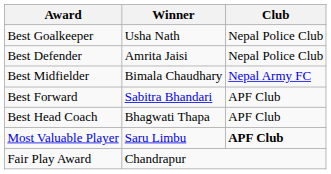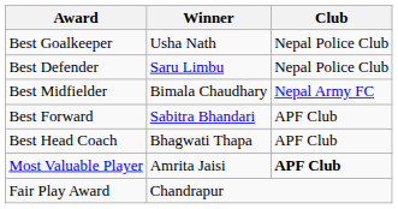 <table class="wikitable">
 <tr>
 <th>Award</th>
 <th>Winner</th>
 <th>Club</th>
 </tr>
 <tr>
 <td>Best Goalkeeper</td>
 <td>Usha Nath</td>
 <td>Nepal Police Club</td>
 </tr>
 <tr>
 <td>Best Defender</td>
-<td>Amrita Jaisi</td>
+<td><a href='#'>Saru Limbu</a></td>
 <td>Nepal Police Club</td>
 </tr>
 <tr>
 <td>Best Midfielder</td>
 <td>Bimala Chaudhary</td>
 <td><a href='#'>Nepal Army FC</a></td>
 </tr>
 <tr>
 <td>Best Forward</td>
 <td><a href='#'>Sabitra Bhandari</a></td>
 <td>APF Club</td>
 </tr>
 <tr>
 <td>Best Head Coach</td>
 <td>Bhagwati Thapa</td>
 <td>APF Club</td>
 </tr>
 <tr>
 <td><a href='#'>Most Valuable Player</a></td>
-<td><a href='#'>Saru Limbu</a></td>
+<td>Amrita Jaisi</td>
 <td><strong>APF Club</strong></td>
 </tr>
 <tr>
 <td>Fair Play Award</td>
 <td colspan="2">Chandrapur</td>
 </tr>
 </table>
